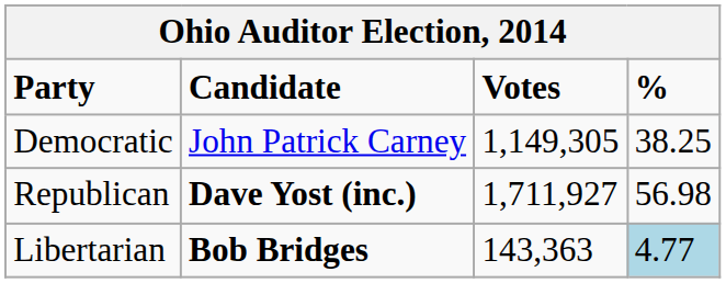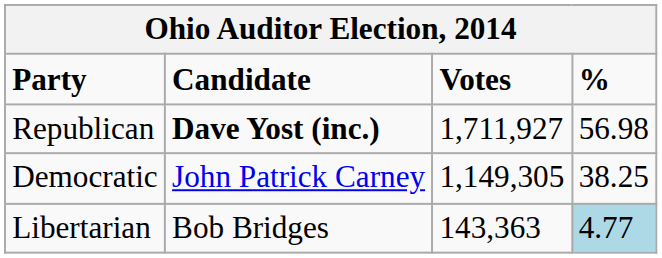 <table class="wikitable">
 <tr>
 <th colspan="4">Ohio Auditor Election, 2014</th>
 </tr>
 <tr>
 <td><strong>Party</strong></td>
 <td><strong>Candidate</strong></td>
 <td><strong>Votes</strong></td>
 <td><strong>%</strong></td>
 </tr>
 <tr>
+<td>Republican</td>
+<td><strong>Dave Yost (inc.)</strong></td>
+<td>1,711,927</td>
+<td>56.98</td>
+</tr>
+<tr>
 <td>Democratic</td>
 <td><a href='#'>John Patrick Carney</a></td>
 <td>1,149,305</td>
 <td>38.25</td>
 </tr>
 <tr>
-<td>Republican</td>
-<td><strong>Dave Yost (inc.)</strong></td>
-<td>1,711,927</td>
-<td>56.98</td>
-</tr>
-<tr>
 <td>Libertarian</td>
-<td><strong>Bob Bridges</strong></td>
+<td>Bob Bridges</td>
 <td>143,363</td>
 <td style="background: lightblue;">4.77</td>
 </tr>
 </table>
